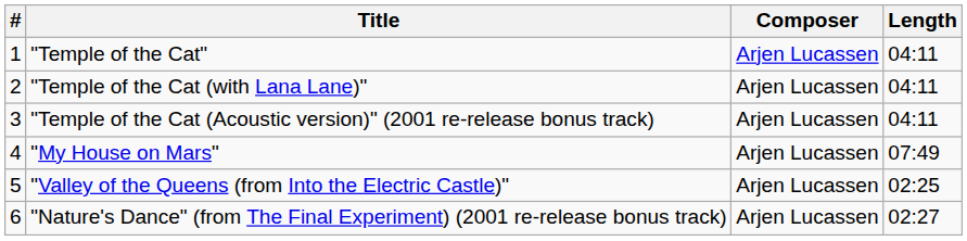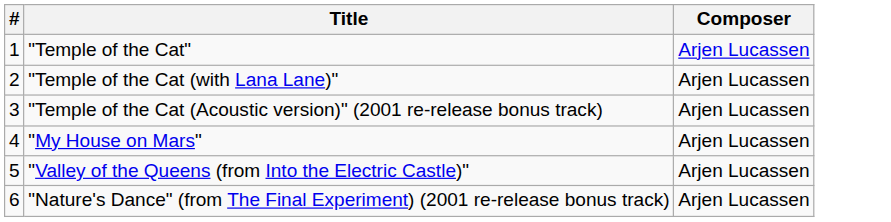 <table class="wikitable">
 <tr>
 <th>#</th>
 <th>Title</th>
 <th>Composer</th>
-<th>Length</th>
 </tr>
 <tr>
 <td>1</td>
 <td>"Temple of the Cat"</td>
 <td><a href='#'>Arjen Lucassen</a></td>
-<td>04:11</td>
 </tr>
 <tr>
 <td>2</td>
 <td>"Temple of the Cat (with <a href='#'>Lana Lane</a>)"</td>
 <td>Arjen Lucassen</td>
-<td>04:11</td>
 </tr>
 <tr>
 <td>3</td>
 <td>"Temple of the Cat (Acoustic version)" (2001 re-release bonus track)</td>
 <td>Arjen Lucassen</td>
-<td>04:11</td>
 </tr>
 <tr>
 <td>4</td>
 <td>"<a href='#'>My House on Mars</a>"</td>
 <td>Arjen Lucassen</td>
-<td>07:49</td>
 </tr>
 <tr>
 <td>5</td>
 <td>"<a href='#'>Valley of the Queens</a> (from <a href='#'>Into the Electric Castle</a>)"</td>
 <td>Arjen Lucassen</td>
-<td>02:25</td>
 </tr>
 <tr>
 <td>6</td>
 <td>"Nature's Dance" (from <a href='#'>The Final Experiment</a>) (2001 re-release bonus track)</td>
 <td>Arjen Lucassen</td>
-<td>02:27</td>
 </tr>
 </table>
